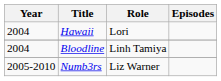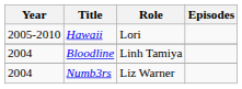 <table class="wikitable sortable">
 <tr>
 <th>Year</th>
 <th>Title</th>
 <th>Role</th>
 <th class="unsortable">Episodes</th>
 </tr>
 <tr>
-<td>2004</td>
+<td>2005-2010</td>
 <td><em><a href='#'>Hawaii</a></em></td>
 <td>Lori</td>
 <td></td>
 </tr>
 <tr>
 </tr>
 <tr>
 <td>2004</td>
 <td><em><a href='#'>Bloodline</a></em></td>
 <td>Linh Tamiya</td>
 <td></td>
 </tr>
 <tr>
 </tr>
 <tr>
-<td>2005-2010</td>
+<td>2004</td>
 <td><em><a href='#'>Numb3rs</a></em></td>
 <td>Liz Warner</td>
 <td></td>
 </tr>
 </table>
